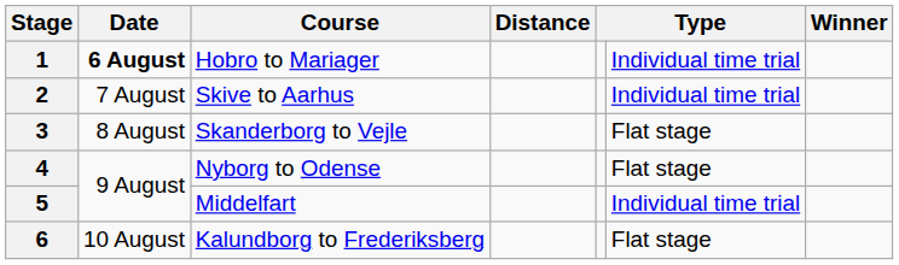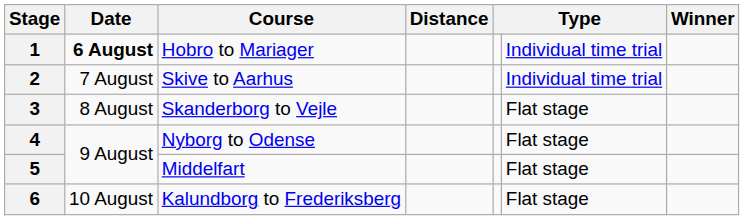 <table class="wikitable">
 <tr>
 <th scope="col">Stage</th>
 <th scope="col">Date</th>
 <th scope="col">Course</th>
 <th scope="col">Distance</th>
 <th scope="col" colspan="2">Type</th>
 <th scope="col">Winner</th>
 </tr>
 <tr>
 <th>1</th>
 <td align=right><strong>6 August</strong></td>
 <td><a href='#'>Hobro</a> to <a href='#'>Mariager</a></td>
 <td style="text-align:center;"></td>
 <td></td>
 <td><a href='#'>Individual time trial</a></td>
 <td></td>
 </tr>
 <tr>
 <th>2</th>
 <td align=right>7 August</td>
 <td><a href='#'>Skive</a> to <a href='#'>Aarhus</a></td>
 <td style="text-align:center;"></td>
 <td></td>
 <td><a href='#'>Individual time trial</a></td>
 <td></td>
 </tr>
 <tr>
 <th>3</th>
 <td align=right>8 August</td>
 <td><a href='#'>Skanderborg</a> to <a href='#'>Vejle</a></td>
 <td style="text-align:center;"></td>
 <td></td>
 <td>Flat stage</td>
 <td></td>
 </tr>
 <tr>
 <th>4</th>
 <td align=right rowspan=2>9 August</td>
 <td><a href='#'>Nyborg</a> to <a href='#'>Odense</a></td>
 <td style="text-align:center;"></td>
 <td></td>
 <td>Flat stage</td>
 <td></td>
 </tr>
 <tr>
 <th>5</th>
 <td><a href='#'>Middelfart</a></td>
 <td style="text-align:center;"></td>
 <td></td>
-<td><a href='#'>Individual time trial</a></td>
+<td>Flat stage</td>
 <td></td>
 </tr>
 <tr>
 <th>6</th>
 <td align=right>10 August</td>
 <td><a href='#'>Kalundborg</a> to <a href='#'>Frederiksberg</a></td>
 <td style="text-align:center;"></td>
 <td></td>
 <td>Flat stage</td>
 <td></td>
 </tr>
 </table>
